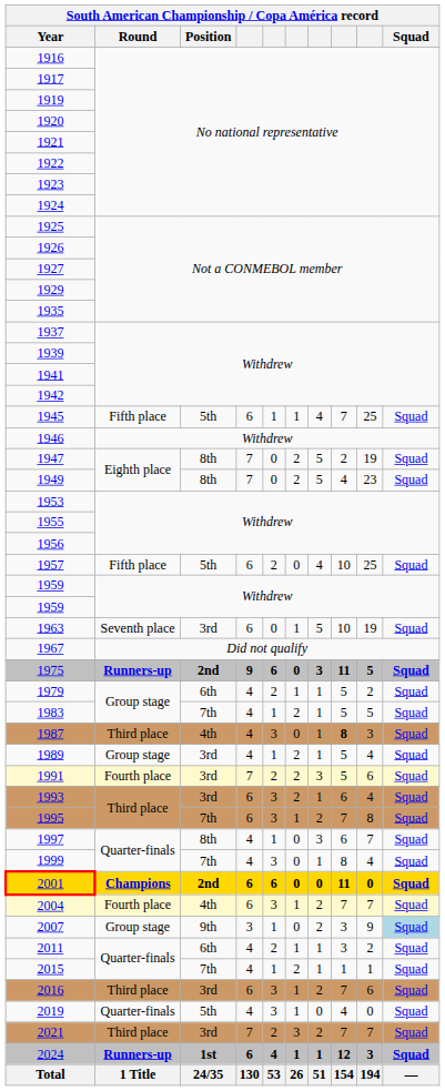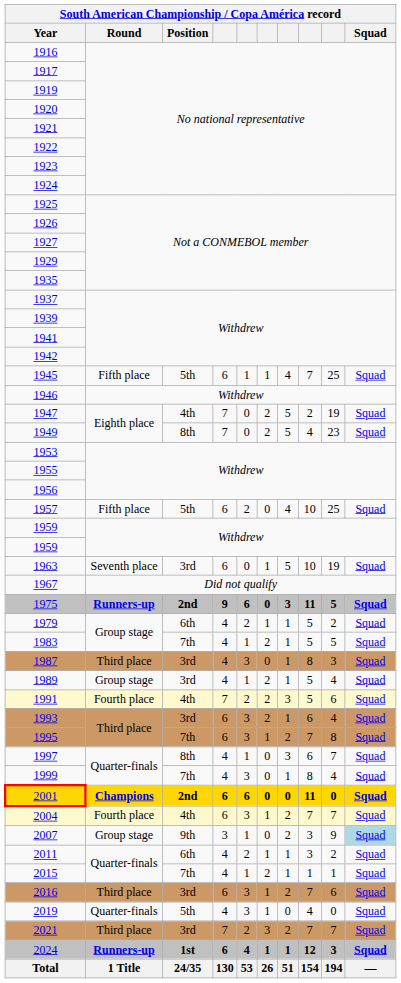 <table class="wikitable" style="text-align:center">
 <tr>
 <th colspan=10><a href='#'>South American Championship / Copa América</a> record</th>
 </tr>
 <tr>
 <th width=100>Year</th>
 <th width=95>Round</th>
 <th width=60>Position</th>
 <th width=20></th>
 <th width=20></th>
 <th width=20></th>
 <th width=20></th>
 <th width=20></th>
 <th width=20></th>
 <th width=60>Squad</th>
 </tr>
 <tr>
 <td> <a href='#'>1916</a></td>
 <td colspan=9 rowspan=8><em>No national representative</em></td>
 </tr>
 <tr>
 <td> <a href='#'>1917</a></td>
 </tr>
 <tr>
 <td> <a href='#'>1919</a></td>
 </tr>
 <tr>
 <td> <a href='#'>1920</a></td>
 </tr>
 <tr>
 <td> <a href='#'>1921</a></td>
 </tr>
 <tr>
 <td> <a href='#'>1922</a></td>
 </tr>
 <tr>
 <td> <a href='#'>1923</a></td>
 </tr>
 <tr>
 <td> <a href='#'>1924</a></td>
 </tr>
 <tr>
 <td> <a href='#'>1925</a></td>
 <td colspan=9 rowspan=5><em>Not a CONMEBOL member</em></td>
 </tr>
 <tr>
 <td> <a href='#'>1926</a></td>
 </tr>
 <tr>
 <td> <a href='#'>1927</a></td>
 </tr>
 <tr>
 <td> <a href='#'>1929</a></td>
 </tr>
 <tr>
 <td> <a href='#'>1935</a></td>
 </tr>
 <tr>
 <td> <a href='#'>1937</a></td>
 <td colspan=9 rowspan=4><em>Withdrew</em></td>
 </tr>
 <tr>
 <td> <a href='#'>1939</a></td>
 </tr>
 <tr>
 <td> <a href='#'>1941</a></td>
 </tr>
 <tr>
 <td> <a href='#'>1942</a></td>
 </tr>
 <tr>
 <td> <a href='#'>1945</a></td>
 <td>Fifth place</td>
 <td>5th</td>
 <td>6</td>
 <td>1</td>
 <td>1</td>
 <td>4</td>
 <td>7</td>
 <td>25</td>
 <td><a href='#'>Squad</a></td>
 </tr>
 <tr>
 <td> <a href='#'>1946</a></td>
 <td colspan=9><em>Withdrew</em></td>
 </tr>
 <tr>
 <td> <a href='#'>1947</a></td>
 <td rowspan=2>Eighth place</td>
-<td>8th</td>
+<td>4th</td>
 <td>7</td>
 <td>0</td>
 <td>2</td>
 <td>5</td>
 <td>2</td>
 <td>19</td>
 <td><a href='#'>Squad</a></td>
 </tr>
 <tr>
 <td> <a href='#'>1949</a></td>
 <td>8th</td>
 <td>7</td>
 <td>0</td>
 <td>2</td>
 <td>5</td>
 <td>4</td>
 <td>23</td>
 <td><a href='#'>Squad</a></td>
 </tr>
 <tr>
 <td> <a href='#'>1953</a></td>
 <td colspan=9 rowspan=3><em>Withdrew</em></td>
 </tr>
 <tr>
 <td> <a href='#'>1955</a></td>
 </tr>
 <tr>
 <td> <a href='#'>1956</a></td>
 </tr>
 <tr>
 <td> <a href='#'>1957</a></td>
 <td>Fifth place</td>
 <td>5th</td>
 <td>6</td>
 <td>2</td>
 <td>0</td>
 <td>4</td>
 <td>10</td>
 <td>25</td>
 <td><a href='#'>Squad</a></td>
 </tr>
 <tr>
 <td> <a href='#'>1959</a></td>
 <td colspan=9 rowspan=2><em>Withdrew</em></td>
 </tr>
 <tr>
 <td> <a href='#'>1959</a></td>
 </tr>
 <tr>
 <td> <a href='#'>1963</a></td>
 <td>Seventh place</td>
 <td>3rd</td>
 <td>6</td>
 <td>0</td>
 <td>1</td>
 <td>5</td>
 <td>10</td>
 <td>19</td>
 <td><a href='#'>Squad</a></td>
 </tr>
 <tr>
 <td> <a href='#'>1967</a></td>
 <td colspan=9><em>Did not qualify</em></td>
 </tr>
 <tr style="background:silver;">
 <td><a href='#'>1975</a></td>
 <td><strong><a href='#'>Runners-up</a></strong></td>
 <td><strong>2nd</strong></td>
 <td><strong>9</strong></td>
 <td><strong>6</strong></td>
 <td><strong>0</strong></td>
 <td><strong>3</strong></td>
 <td><strong>11</strong></td>
 <td><strong>5</strong></td>
 <td><strong><a href='#'>Squad</a></strong></td>
 </tr>
 <tr>
 <td><a href='#'>1979</a></td>
 <td rowspan=2>Group stage</td>
 <td>6th</td>
 <td>4</td>
 <td>2</td>
 <td>1</td>
 <td>1</td>
 <td>5</td>
 <td>2</td>
 <td><a href='#'>Squad</a></td>
 </tr>
 <tr>
 <td><a href='#'>1983</a></td>
 <td>7th</td>
 <td>4</td>
 <td>1</td>
 <td>2</td>
 <td>1</td>
 <td>5</td>
 <td>5</td>
 <td><a href='#'>Squad</a></td>
 </tr>
 <tr style="background:#c96;">
 <td> <a href='#'>1987</a></td>
 <td>Third place</td>
-<td>4th</td>
+<td>3rd</td>
 <td>4</td>
 <td>3</td>
 <td>0</td>
 <td>1</td>
-<td><strong>8</strong></td>
+<td>8</td>
 <td>3</td>
 <td><a href='#'>Squad</a></td>
 </tr>
 <tr>
 <td> <a href='#'>1989</a></td>
 <td>Group stage</td>
 <td>3rd</td>
 <td>4</td>
 <td>1</td>
 <td>2</td>
 <td>1</td>
 <td>5</td>
 <td>4</td>
 <td><a href='#'>Squad</a></td>
 </tr>
 <tr style="background:LemonChiffon;">
 <td> <a href='#'>1991</a></td>
 <td>Fourth place</td>
-<td>3rd</td>
+<td>4th</td>
 <td>7</td>
 <td>2</td>
 <td>2</td>
 <td>3</td>
 <td>5</td>
 <td>6</td>
 <td><a href='#'>Squad</a></td>
 </tr>
 <tr style="background:#c96;">
 <td> <a href='#'>1993</a></td>
 <td rowspan=2>Third place</td>
 <td>3rd</td>
 <td>6</td>
 <td>3</td>
 <td>2</td>
 <td>1</td>
 <td>6</td>
 <td>4</td>
 <td><a href='#'>Squad</a></td>
 </tr>
 <tr style="background:#c96;">
 <td> <a href='#'>1995</a></td>
 <td>7th</td>
 <td>6</td>
 <td>3</td>
 <td>1</td>
 <td>2</td>
 <td>7</td>
 <td>8</td>
 <td><a href='#'>Squad</a></td>
 </tr>
 <tr>
 <td> <a href='#'>1997</a></td>
 <td rowspan=2>Quarter-finals</td>
 <td>8th</td>
 <td>4</td>
 <td>1</td>
 <td>0</td>
 <td>3</td>
 <td>6</td>
 <td>7</td>
 <td><a href='#'>Squad</a></td>
 </tr>
 <tr>
 <td> <a href='#'>1999</a></td>
 <td>7th</td>
 <td>4</td>
 <td>3</td>
 <td>0</td>
 <td>1</td>
 <td>8</td>
 <td>4</td>
 <td><a href='#'>Squad</a></td>
 </tr>
 <tr style="background:Gold;">
 <td style="border: 3px solid red"> <a href='#'>2001</a></td>
 <td><strong><a href='#'>Champions</a></strong></td>
 <td><strong>2nd</strong></td>
 <td><strong>6</strong></td>
 <td><strong>6</strong></td>
 <td><strong>0</strong></td>
 <td><strong>0</strong></td>
 <td><strong>11</strong></td>
 <td><strong>0</strong></td>
 <td><strong><a href='#'>Squad</a></strong></td>
 </tr>
 <tr style="background:LemonChiffon;">
 <td> <a href='#'>2004</a></td>
 <td>Fourth place</td>
 <td>4th</td>
 <td>6</td>
 <td>3</td>
 <td>1</td>
 <td>2</td>
 <td>7</td>
 <td>7</td>
 <td><a href='#'>Squad</a></td>
 </tr>
 <tr>
 <td> <a href='#'>2007</a></td>
 <td>Group stage</td>
 <td>9th</td>
 <td>3</td>
 <td>1</td>
 <td>0</td>
 <td>2</td>
 <td>3</td>
 <td>9</td>
 <td style="background: lightblue;"><a href='#'>Squad</a></td>
 </tr>
 <tr>
 <td> <a href='#'>2011</a></td>
 <td rowspan=2>Quarter-finals</td>
 <td>6th</td>
 <td>4</td>
 <td>2</td>
 <td>1</td>
 <td>1</td>
 <td>3</td>
 <td>2</td>
 <td><a href='#'>Squad</a></td>
 </tr>
 <tr>
 <td> <a href='#'>2015</a></td>
 <td>7th</td>
 <td>4</td>
 <td>1</td>
 <td>2</td>
 <td>1</td>
 <td>1</td>
 <td>1</td>
 <td><a href='#'>Squad</a></td>
 </tr>
 <tr style="background:#c96;">
 <td> <a href='#'>2016</a></td>
 <td>Third place</td>
 <td>3rd</td>
 <td>6</td>
 <td>3</td>
 <td>1</td>
 <td>2</td>
 <td>7</td>
 <td>6</td>
 <td><a href='#'>Squad</a></td>
 </tr>
 <tr>
 <td> <a href='#'>2019</a></td>
 <td>Quarter-finals</td>
 <td>5th</td>
 <td>4</td>
 <td>3</td>
 <td>1</td>
 <td>0</td>
 <td>4</td>
 <td>0</td>
 <td><a href='#'>Squad</a></td>
 </tr>
 <tr style="background:#c96;">
 <td> <a href='#'>2021</a></td>
 <td>Third place</td>
 <td>3rd</td>
 <td>7</td>
 <td>2</td>
 <td>3</td>
 <td>2</td>
 <td>7</td>
 <td>7</td>
 <td><a href='#'>Squad</a></td>
 </tr>
 <tr style="background:silver;">
 <td> <a href='#'>2024</a></td>
 <td><strong><a href='#'>Runners-up</a></strong></td>
 <td><strong>1st</strong></td>
 <td><strong>6</strong></td>
 <td><strong>4</strong></td>
 <td><strong>1</strong></td>
 <td><strong>1</strong></td>
 <td><strong>12</strong></td>
 <td><strong>3</strong></td>
 <td><strong><a href='#'>Squad</a></strong></td>
 </tr>
 <tr>
 <th>Total</th>
 <th>1 Title</th>
 <th>24/35</th>
 <th>130</th>
 <th>53</th>
 <th>26</th>
 <th>51</th>
 <th>154</th>
 <th>194</th>
 <th>—</th>
 </tr>
 </table>
